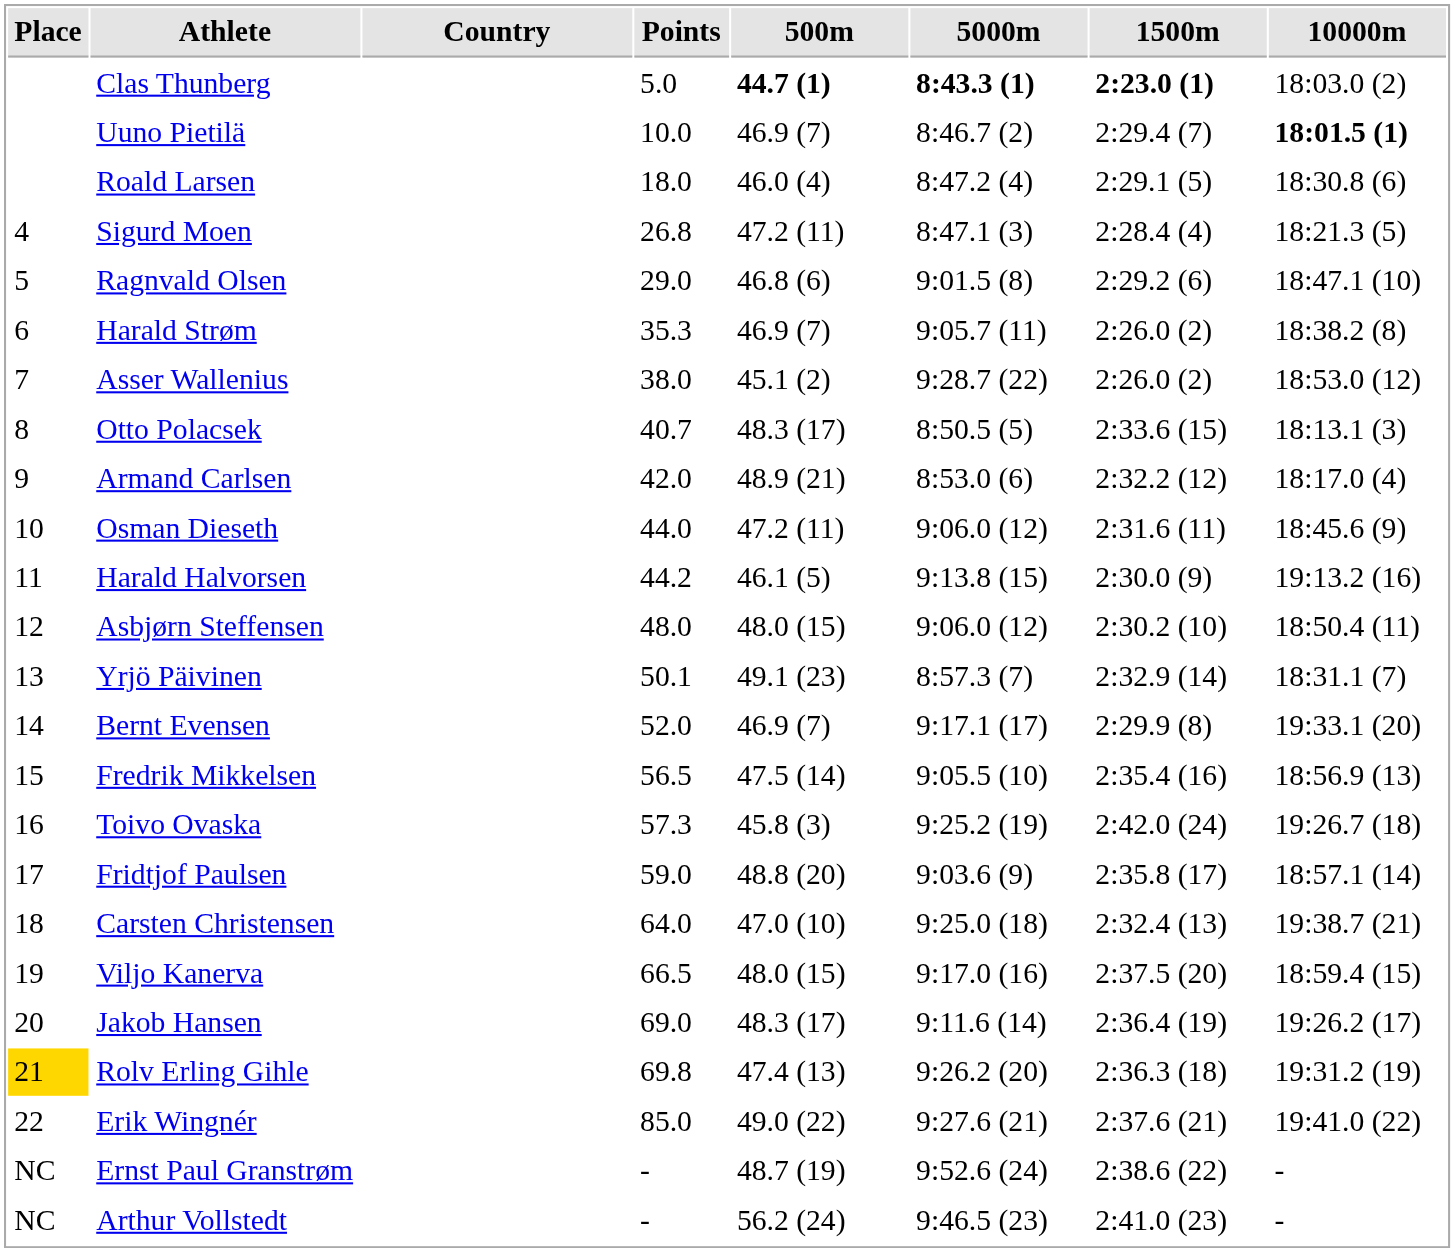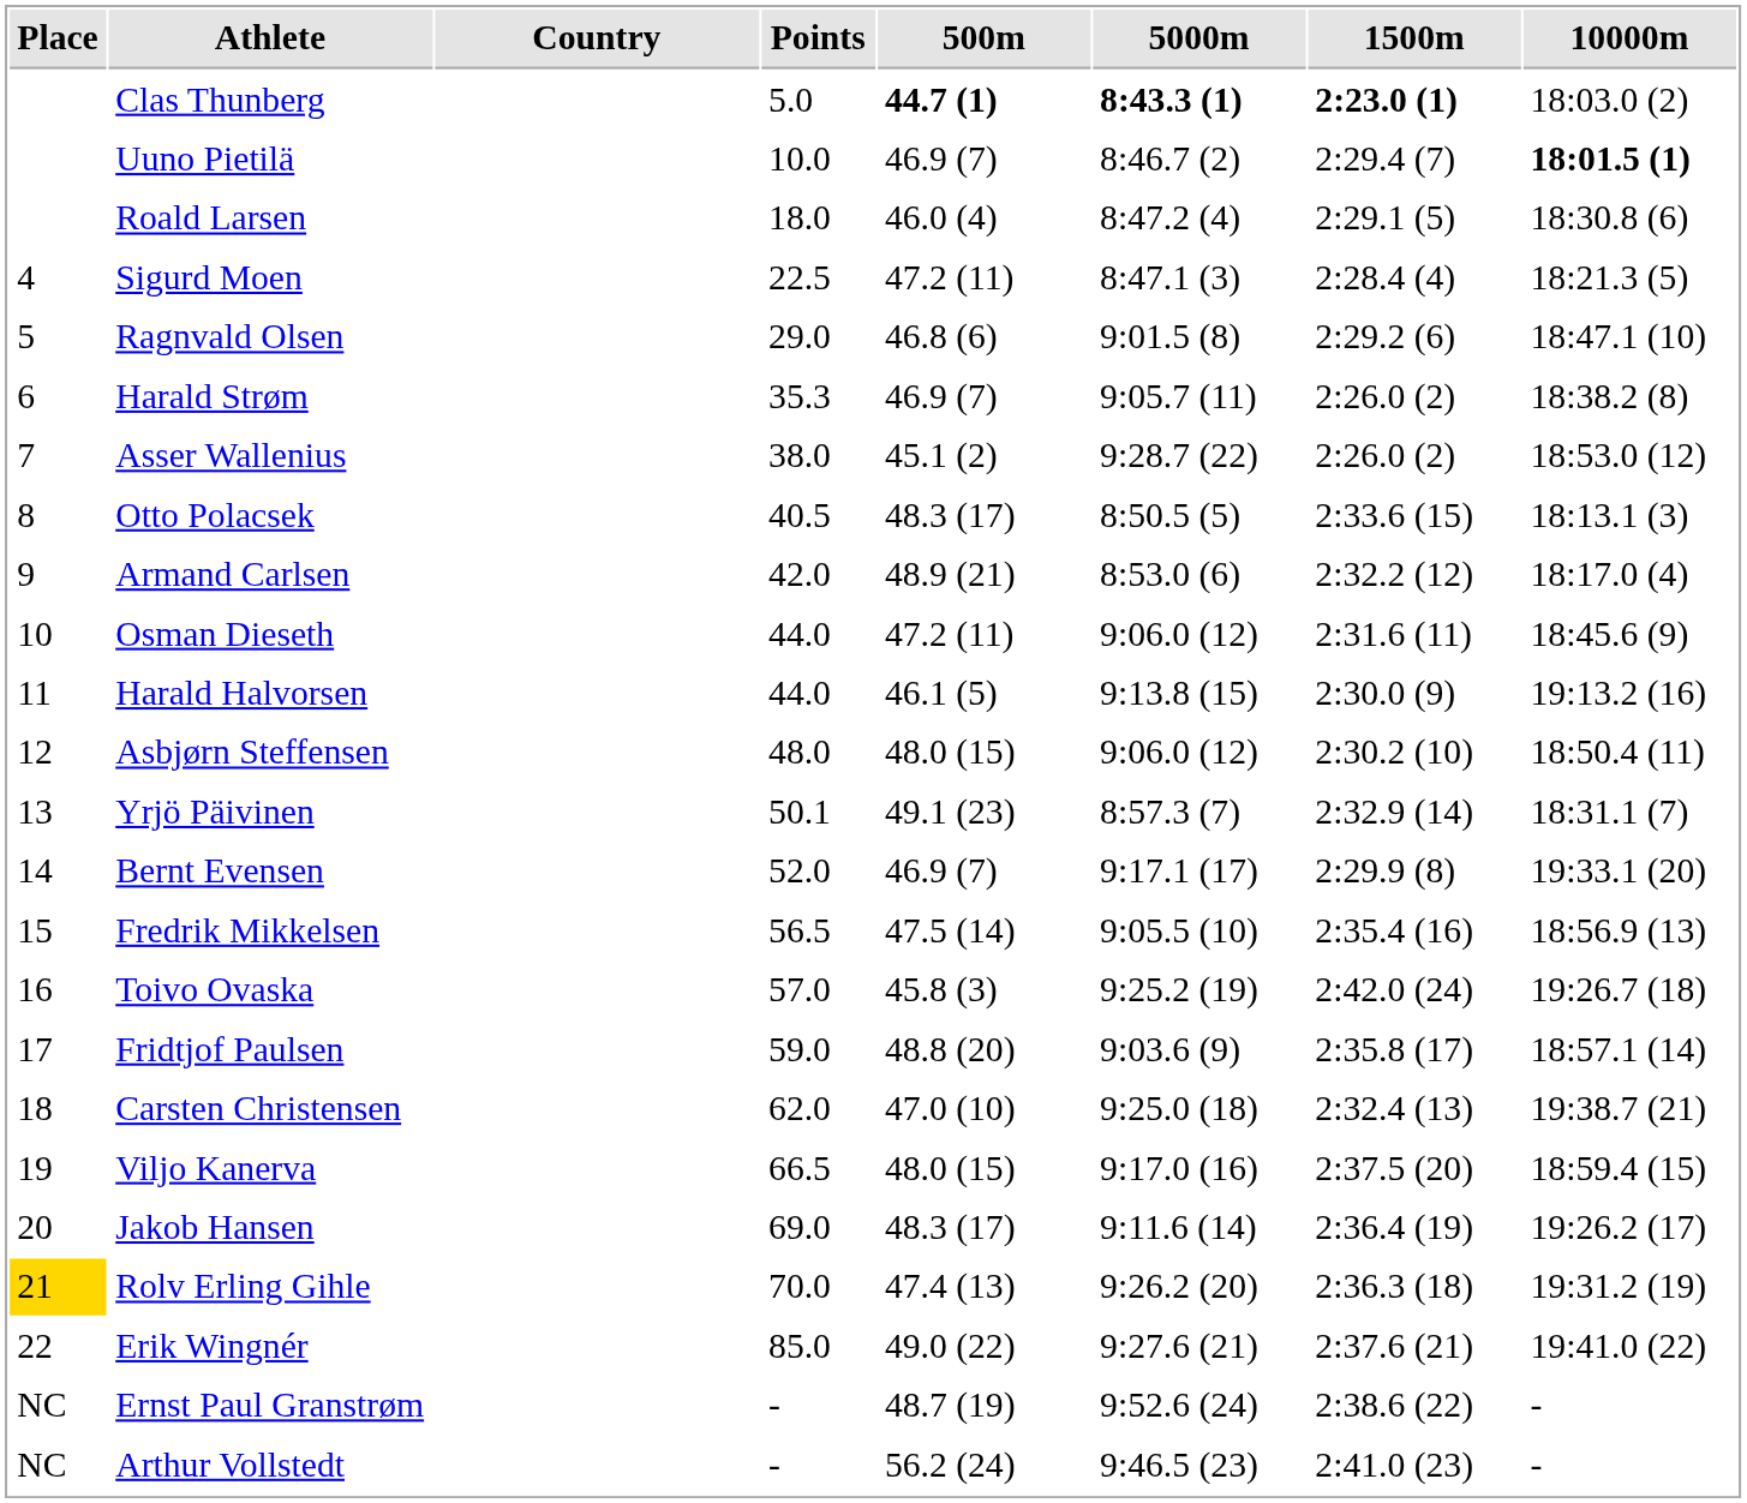 <table cellspacing="1" cellpadding="3" style="border:1px solid #AAAAAA;font-size:90%">
 <tr bgcolor="#E4E4E4">
 <th style="border-bottom:1px solid #AAAAAA" width=15>Place</th>
 <th style="border-bottom:1px solid #AAAAAA" width=125>Athlete</th>
 <th style="border-bottom:1px solid #AAAAAA" width=125>Country</th>
 <th style="border-bottom:1px solid #AAAAAA" width=40>Points</th>
 <th style="border-bottom:1px solid #AAAAAA" width=80>500m</th>
 <th style="border-bottom:1px solid #AAAAAA" width=80>5000m</th>
 <th style="border-bottom:1px solid #AAAAAA" width=80>1500m</th>
 <th style="border-bottom:1px solid #AAAAAA" width=80>10000m</th>
 </tr>
 <tr>
 <td></td>
 <td><a href='#'>Clas Thunberg</a></td>
 <td></td>
 <td>5.0</td>
 <td><strong>44.7 (1)</strong></td>
 <td><strong>8:43.3 (1)</strong></td>
 <td><strong>2:23.0 (1)</strong></td>
 <td>18:03.0 (2)</td>
 </tr>
 <tr>
 <td></td>
 <td><a href='#'>Uuno Pietilä</a></td>
 <td></td>
 <td>10.0</td>
 <td>46.9 (7)</td>
 <td>8:46.7 (2)</td>
 <td>2:29.4 (7)</td>
 <td><strong>18:01.5 (1)</strong></td>
 </tr>
 <tr>
 <td></td>
 <td><a href='#'>Roald Larsen</a></td>
 <td></td>
 <td>18.0</td>
 <td>46.0 (4)</td>
 <td>8:47.2 (4)</td>
 <td>2:29.1 (5)</td>
 <td>18:30.8 (6)</td>
 </tr>
 <tr>
 <td>4</td>
 <td><a href='#'>Sigurd Moen</a></td>
 <td></td>
-<td>26.8</td>
+<td>22.5</td>
 <td>47.2 (11)</td>
 <td>8:47.1 (3)</td>
 <td>2:28.4 (4)</td>
 <td>18:21.3 (5)</td>
 </tr>
 <tr>
 <td>5</td>
 <td><a href='#'>Ragnvald Olsen</a></td>
 <td></td>
 <td>29.0</td>
 <td>46.8 (6)</td>
 <td>9:01.5 (8)</td>
 <td>2:29.2 (6)</td>
 <td>18:47.1 (10)</td>
 </tr>
 <tr>
 <td>6</td>
 <td><a href='#'>Harald Strøm</a></td>
 <td></td>
 <td>35.3</td>
 <td>46.9 (7)</td>
 <td>9:05.7 (11)</td>
 <td>2:26.0 (2)</td>
 <td>18:38.2 (8)</td>
 </tr>
 <tr>
 <td>7</td>
 <td><a href='#'>Asser Wallenius</a></td>
 <td></td>
 <td>38.0</td>
 <td>45.1 (2)</td>
 <td>9:28.7 (22)</td>
 <td>2:26.0 (2)</td>
 <td>18:53.0 (12)</td>
 </tr>
 <tr>
 <td>8</td>
 <td><a href='#'>Otto Polacsek</a></td>
 <td></td>
-<td>40.7</td>
+<td>40.5</td>
 <td>48.3 (17)</td>
 <td>8:50.5 (5)</td>
 <td>2:33.6 (15)</td>
 <td>18:13.1 (3)</td>
 </tr>
 <tr>
 <td>9</td>
 <td><a href='#'>Armand Carlsen</a></td>
 <td></td>
 <td>42.0</td>
 <td>48.9 (21)</td>
 <td>8:53.0 (6)</td>
 <td>2:32.2 (12)</td>
 <td>18:17.0 (4)</td>
 </tr>
 <tr>
 <td>10</td>
 <td><a href='#'>Osman Dieseth</a></td>
 <td></td>
 <td>44.0</td>
 <td>47.2 (11)</td>
 <td>9:06.0 (12)</td>
 <td>2:31.6 (11)</td>
 <td>18:45.6 (9)</td>
 </tr>
 <tr>
 <td>11</td>
 <td><a href='#'>Harald Halvorsen</a></td>
 <td></td>
-<td>44.2</td>
+<td>44.0</td>
 <td>46.1 (5)</td>
 <td>9:13.8 (15)</td>
 <td>2:30.0 (9)</td>
 <td>19:13.2 (16)</td>
 </tr>
 <tr>
 <td>12</td>
 <td><a href='#'>Asbjørn Steffensen</a></td>
 <td></td>
 <td>48.0</td>
 <td>48.0 (15)</td>
 <td>9:06.0 (12)</td>
 <td>2:30.2 (10)</td>
 <td>18:50.4 (11)</td>
 </tr>
 <tr>
 <td>13</td>
 <td><a href='#'>Yrjö Päivinen</a></td>
 <td></td>
 <td>50.1</td>
 <td>49.1 (23)</td>
 <td>8:57.3 (7)</td>
 <td>2:32.9 (14)</td>
 <td>18:31.1 (7)</td>
 </tr>
 <tr>
 <td>14</td>
 <td><a href='#'>Bernt Evensen</a></td>
 <td></td>
 <td>52.0</td>
 <td>46.9 (7)</td>
 <td>9:17.1 (17)</td>
 <td>2:29.9 (8)</td>
 <td>19:33.1 (20)</td>
 </tr>
 <tr>
 <td>15</td>
 <td><a href='#'>Fredrik Mikkelsen</a></td>
 <td></td>
 <td>56.5</td>
 <td>47.5 (14)</td>
 <td>9:05.5 (10)</td>
 <td>2:35.4 (16)</td>
 <td>18:56.9 (13)</td>
 </tr>
 <tr>
 <td>16</td>
 <td><a href='#'>Toivo Ovaska</a></td>
 <td></td>
-<td>57.3</td>
+<td>57.0</td>
 <td>45.8 (3)</td>
 <td>9:25.2 (19)</td>
 <td>2:42.0 (24)</td>
 <td>19:26.7 (18)</td>
 </tr>
 <tr>
 <td>17</td>
 <td><a href='#'>Fridtjof Paulsen</a></td>
 <td></td>
 <td>59.0</td>
 <td>48.8 (20)</td>
 <td>9:03.6 (9)</td>
 <td>2:35.8 (17)</td>
 <td>18:57.1 (14)</td>
 </tr>
 <tr>
 <td>18</td>
 <td><a href='#'>Carsten Christensen</a></td>
 <td></td>
-<td>64.0</td>
+<td>62.0</td>
 <td>47.0 (10)</td>
 <td>9:25.0 (18)</td>
 <td>2:32.4 (13)</td>
 <td>19:38.7 (21)</td>
 </tr>
 <tr>
 <td>19</td>
 <td><a href='#'>Viljo Kanerva</a></td>
 <td></td>
 <td>66.5</td>
 <td>48.0 (15)</td>
 <td>9:17.0 (16)</td>
 <td>2:37.5 (20)</td>
 <td>18:59.4 (15)</td>
 </tr>
 <tr>
 <td>20</td>
 <td><a href='#'>Jakob Hansen</a></td>
 <td></td>
 <td>69.0</td>
 <td>48.3 (17)</td>
 <td>9:11.6 (14)</td>
 <td>2:36.4 (19)</td>
 <td>19:26.2 (17)</td>
 </tr>
 <tr>
 <td style="background: gold;">21</td>
 <td><a href='#'>Rolv Erling Gihle</a></td>
 <td></td>
-<td>69.8</td>
+<td>70.0</td>
 <td>47.4 (13)</td>
 <td>9:26.2 (20)</td>
 <td>2:36.3 (18)</td>
 <td>19:31.2 (19)</td>
 </tr>
 <tr>
 <td>22</td>
 <td><a href='#'>Erik Wingnér</a></td>
 <td></td>
 <td>85.0</td>
 <td>49.0 (22)</td>
 <td>9:27.6 (21)</td>
 <td>2:37.6 (21)</td>
 <td>19:41.0 (22)</td>
 </tr>
 <tr>
 <td>NC</td>
 <td><a href='#'>Ernst Paul Granstrøm</a></td>
 <td></td>
 <td>-</td>
 <td>48.7 (19)</td>
 <td>9:52.6 (24)</td>
 <td>2:38.6 (22)</td>
 <td>-</td>
 </tr>
 <tr>
 <td>NC</td>
 <td><a href='#'>Arthur Vollstedt</a></td>
 <td></td>
 <td>-</td>
 <td>56.2 (24)</td>
 <td>9:46.5 (23)</td>
 <td>2:41.0 (23)</td>
 <td>-</td>
 </tr>
 </table>
